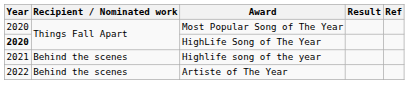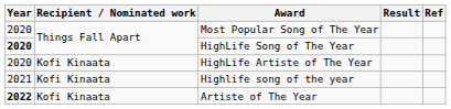 <table class="wikitable">
 <tr>
 <th>Year</th>
 <th>Recipient / Nominated work</th>
 <th>Award</th>
 <th>Result</th>
 <th>Ref</th>
 </tr>
 <tr>
 <td>2020</td>
 <td rowspan="2">Things Fall Apart</td>
 <td>Most Popular Song of The Year</td>
 <td></td>
 <td></td>
 </tr>
 <tr>
 <td><strong>2020</strong></td>
 <td>HighLife Song of The Year</td>
 <td></td>
 <td></td>
 </tr>
 <tr>
+<td>2020</td>
+<td>Kofi Kinaata</td>
+<td>HighLife Artiste of The Year</td>
+<td></td>
+<td></td>
+</tr>
+<tr>
 <td>2021</td>
-<td>Behind the scenes</td>
+<td>Kofi Kinaata</td>
 <td>Highlife song of the year</td>
 <td></td>
 <td></td>
 </tr>
 <tr>
-<td>2022</td>
-<td>Behind the scenes</td>
+<td><strong>2022</strong></td>
+<td>Kofi Kinaata</td>
 <td>Artiste of The Year</td>
 <td></td>
 <td></td>
 </tr>
 </table>
